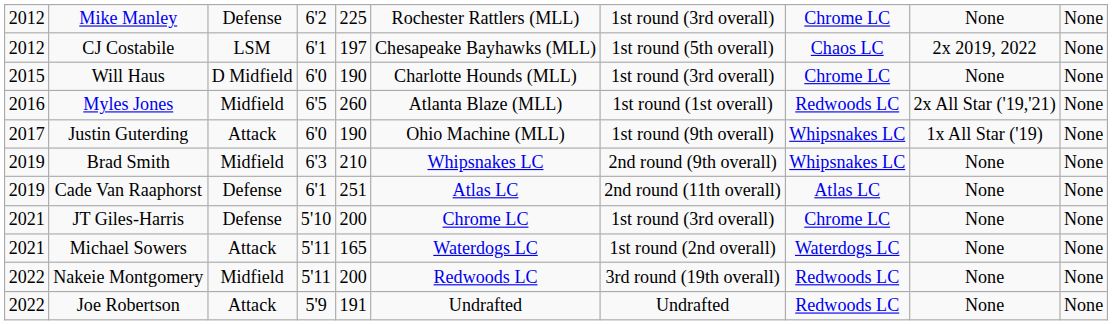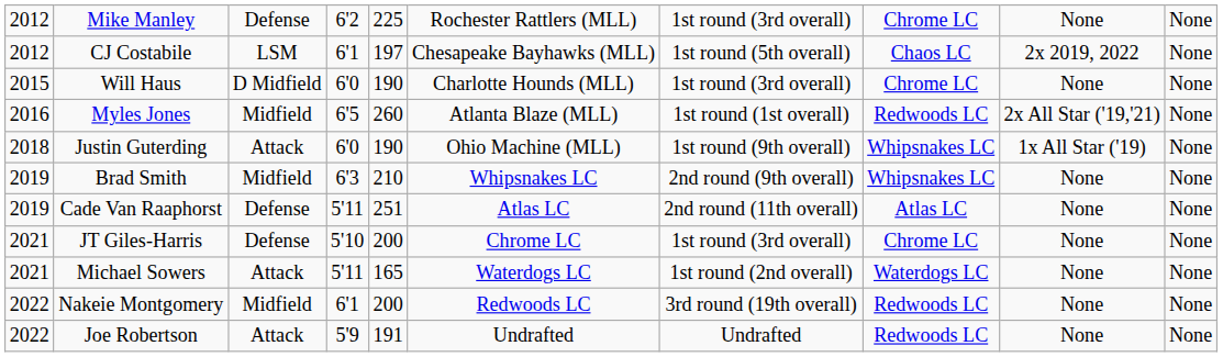 <table class="wikitable">
 <tr align="center">
 <td>2012</td>
 <td><a href='#'>Mike Manley</a></td>
 <td>Defense</td>
 <td>6'2</td>
 <td>225</td>
 <td>Rochester Rattlers (MLL)</td>
 <td>1st round (3rd overall)</td>
 <td><a href='#'>Chrome LC</a></td>
 <td>None</td>
 <td>None</td>
 </tr>
 <tr align="center">
 <td>2012</td>
 <td>CJ Costabile</td>
 <td>LSM</td>
 <td>6'1</td>
 <td>197</td>
 <td>Chesapeake Bayhawks (MLL)</td>
 <td>1st round (5th overall)</td>
 <td><a href='#'>Chaos LC</a></td>
 <td>2x 2019, 2022</td>
 <td>None</td>
 </tr>
 <tr align="center">
 <td>2015</td>
 <td>Will Haus</td>
 <td>D Midfield</td>
 <td>6'0</td>
 <td>190</td>
 <td>Charlotte Hounds (MLL)</td>
 <td>1st round (3rd overall)</td>
 <td><a href='#'>Chrome LC</a></td>
 <td>None</td>
 <td>None</td>
 </tr>
 <tr align="center">
 <td>2016</td>
 <td><a href='#'>Myles Jones</a></td>
 <td>Midfield</td>
 <td>6'5</td>
 <td>260</td>
 <td>Atlanta Blaze (MLL)</td>
 <td>1st round (1st overall)</td>
 <td><a href='#'>Redwoods LC</a></td>
 <td>2x All Star ('19,'21)</td>
 <td>None</td>
 </tr>
 <tr align="center">
-<td>2017</td>
+<td>2018</td>
 <td>Justin Guterding</td>
 <td>Attack</td>
 <td>6'0</td>
 <td>190</td>
 <td>Ohio Machine (MLL)</td>
 <td>1st round (9th overall)</td>
 <td><a href='#'>Whipsnakes LC</a></td>
 <td>1x All Star ('19)</td>
 <td>None</td>
 </tr>
 <tr align="center">
 <td>2019</td>
 <td>Brad Smith</td>
 <td>Midfield</td>
 <td>6'3</td>
 <td>210</td>
 <td><a href='#'>Whipsnakes LC</a></td>
 <td>2nd round (9th overall)</td>
 <td><a href='#'>Whipsnakes LC</a></td>
 <td>None</td>
 <td>None</td>
 </tr>
 <tr align="center">
 <td>2019</td>
 <td>Cade Van Raaphorst</td>
 <td>Defense</td>
-<td>6'1</td>
+<td>5'11</td>
 <td>251</td>
 <td><a href='#'>Atlas LC</a></td>
 <td>2nd round (11th overall)</td>
 <td><a href='#'>Atlas LC</a></td>
 <td>None</td>
 <td>None</td>
 </tr>
 <tr align="center">
 <td>2021</td>
 <td>JT Giles-Harris</td>
 <td>Defense</td>
 <td>5'10</td>
 <td>200</td>
 <td><a href='#'>Chrome LC</a></td>
 <td>1st round (3rd overall)</td>
 <td><a href='#'>Chrome LC</a></td>
 <td>None</td>
 <td>None</td>
 </tr>
 <tr align="center">
 <td>2021</td>
 <td>Michael Sowers</td>
 <td>Attack</td>
 <td>5'11</td>
 <td>165</td>
 <td><a href='#'>Waterdogs LC</a></td>
 <td>1st round (2nd overall)</td>
 <td><a href='#'>Waterdogs LC</a></td>
 <td>None</td>
 <td>None</td>
 </tr>
 <tr align="center">
 <td>2022</td>
 <td>Nakeie Montgomery</td>
 <td>Midfield</td>
-<td>5'11</td>
+<td>6'1</td>
 <td>200</td>
 <td><a href='#'>Redwoods LC</a></td>
 <td>3rd round (19th overall)</td>
 <td><a href='#'>Redwoods LC</a></td>
 <td>None</td>
 <td>None</td>
 </tr>
 <tr align="center">
 <td>2022</td>
 <td>Joe Robertson</td>
 <td>Attack</td>
 <td>5'9</td>
 <td>191</td>
 <td>Undrafted</td>
 <td>Undrafted</td>
 <td><a href='#'>Redwoods LC</a></td>
 <td>None</td>
 <td>None</td>
 </tr>
 </table>
